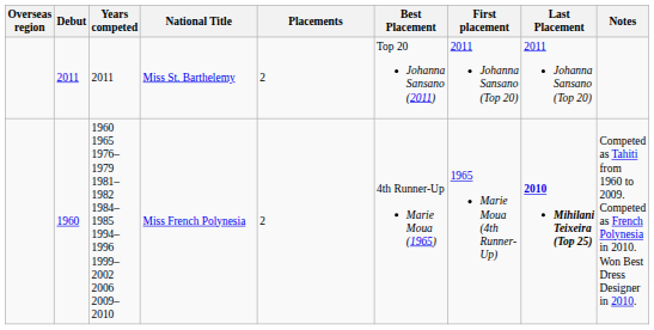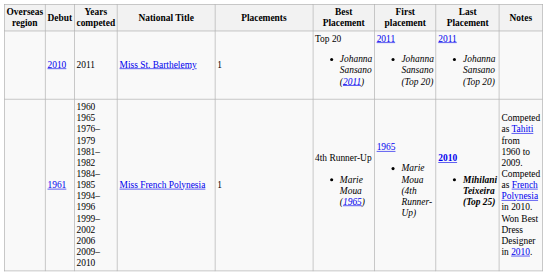 <table class="wikitable sortable" style="font-size: 95%;">
 <tr>
 <th>Overseas region</th>
 <th>Debut</th>
 <th>Years competed</th>
 <th width=20%>National Title</th>
 <th width=20%>Placements</th>
 <th>Best Placement</th>
 <th>First placement</th>
 <th>Last Placement</th>
 <th>Notes</th>
 </tr>
 <tr>
 <td><strong></strong></td>
-<td><a href='#'>2011</a></td>
+<td><a href='#'>2010</a></td>
 <td>2011</td>
 <td><a href='#'>Miss St. Barthelemy</a></td>
-<td>2</td>
+<td>1</td>
 <td>Top 20<br><ul><li><em>Johanna Sansano<br>(<a href='#'>2011</a>)</em></li></ul></td>
 <td><a href='#'>2011</a><br><ul><li><em>Johanna Sansano<br>(Top 20)</em></li></ul></td>
 <td><a href='#'>2011</a><br><ul><li><em>Johanna Sansano<br>(Top 20)</em></li></ul></td>
 <td></td>
 </tr>
 <tr>
 <td><strong></strong></td>
-<td><a href='#'>1960</a></td>
+<td><a href='#'>1961</a></td>
 <td>1960<br>1965<br>1976–1979<br>1981–1982<br>1984–1985<br>1994–1996<br>1999–2002<br>2006<br>2009–2010</td>
 <td><a href='#'>Miss French Polynesia</a></td>
-<td>2</td>
+<td>1</td>
 <td>4th Runner-Up<br><ul><li><em>Marie Moua<br>(<a href='#'>1965</a>)</em></li></ul></td>
 <td><a href='#'>1965</a><br><ul><li><em>Marie Moua<br>(4th Runner-Up)</em></li></ul></td>
 <td><strong><a href='#'>2010</a><br><ul><li><em>Mihilani Teixeira<br>(Top 25)</em></li></ul></strong></td>
 <td>Competed as <a href='#'>Tahiti</a> from 1960 to 2009. Competed as <a href='#'>French Polynesia</a> in 2010.<br> Won Best Dress Designer in <a href='#'>2010</a>.</td>
 </tr>
 </table>
